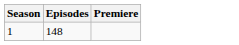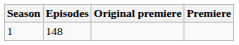 <table class="wikitable">
 <tr>
 <th>Season</th>
 <th>Episodes</th>
+<th>Original premiere</th>
 <th>Premiere</th>
 </tr>
 <tr>
 <td>1</td>
 <td>148</td>
 <td></td>
+<td></td>
 </tr>
 </table>
